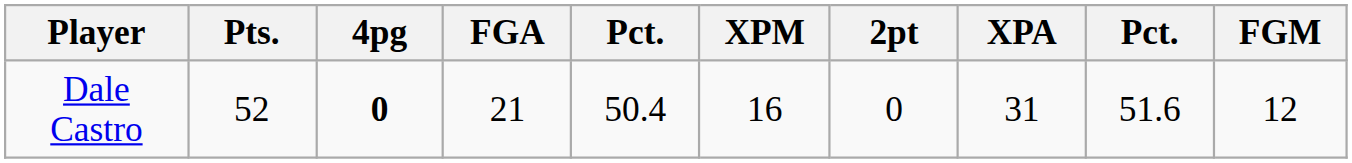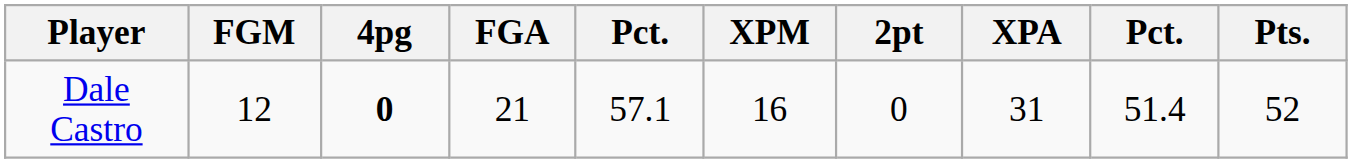 <table class="wikitable sortable">
 <tr>
 <th bgcolor="#DDDDFF" width="10%">Player</th>
-<th bgcolor="#DDDDFF" width="7%">Pts.</th>
+<th bgcolor="#DDDDFF" width="7%">FGM</th>
 <th bgcolor="#DDDDFF" width="7%">4pg</th>
 <th bgcolor="#DDDDFF" width="7%">FGA</th>
 <th bgcolor="#DDDDFF" width="7%">Pct.</th>
 <th bgcolor="#DDDDFF" width="7%">XPM</th>
 <th bgcolor="#DDDDFF" width="7%">2pt</th>
 <th bgcolor="#DDDDFF" width="7%">XPA</th>
 <th bgcolor="#DDDDFF" width="7%">Pct.</th>
-<th bgcolor="#DDDDFF" width="7%">FGM</th>
+<th bgcolor="#DDDDFF" width="7%">Pts.</th>
 </tr>
 <tr align="center">
 <td><a href='#'>Dale Castro</a></td>
-<td>52</td>
+<td>12</td>
 <td><strong>0</strong></td>
 <td>21</td>
-<td>50.4</td>
+<td>57.1</td>
 <td>16</td>
 <td>0</td>
 <td>31</td>
-<td>51.6</td>
-<td>12</td>
+<td>51.4</td>
+<td>52</td>
 </tr>
 </table>
